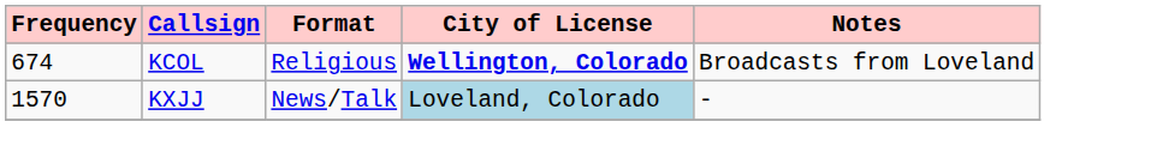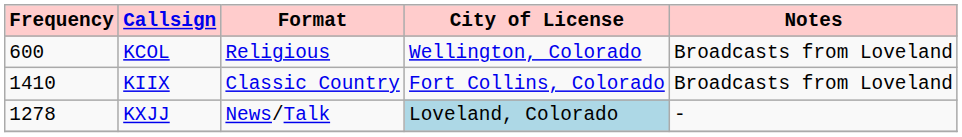 <table class="wikitable" border="1">
 <tr>
 <th style="background:#ffcccc;"><strong>Frequency</strong></th>
 <th style="background:#ffcccc;"><strong><a href='#'>Callsign</a></strong></th>
 <th style="background:#ffcccc;"><strong>Format</strong></th>
 <th style="background:#ffcccc;"><strong>City of License</strong></th>
 <th style="background:#ffcccc;"><strong>Notes</strong></th>
 </tr>
 <tr>
-<td>674</td>
+<td>600</td>
 <td><a href='#'>KCOL</a></td>
 <td><a href='#'>Religious</a></td>
-<td><strong><a href='#'>Wellington, Colorado</a></strong></td>
+<td><a href='#'>Wellington, Colorado</a></td>
 <td>Broadcasts from Loveland</td>
 </tr>
 <tr>
-<td>1570</td>
+<td>1410</td>
+<td><a href='#'>KIIX</a></td>
+<td><a href='#'>Classic Country</a></td>
+<td><a href='#'>Fort Collins, Colorado</a></td>
+<td>Broadcasts from Loveland</td>
+</tr>
+<tr>
+<td>1278</td>
 <td><a href='#'>KXJJ</a></td>
 <td><a href='#'>News</a>/<a href='#'>Talk</a></td>
 <td style="background: lightblue;">Loveland, Colorado</td>
 <td>-</td>
 </tr>
 <tr>
 </tr>
 </table>
